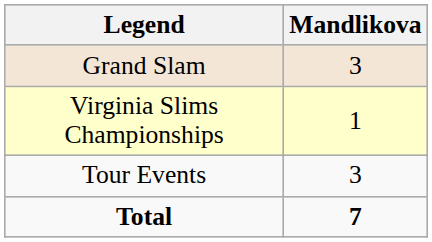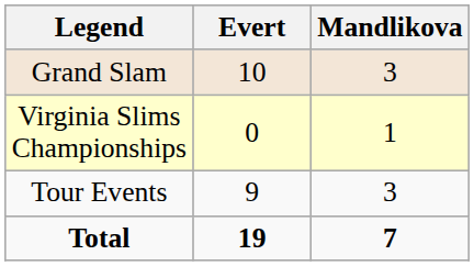 <table class=wikitable style="width:30%; vertical-align:top; text-align:center;">
 <tr bgcolor="#eeeeee">
 <th><strong>Legend</strong></th>
+<th width=82><strong>Evert</strong></th>
 <th><strong>Mandlikova</strong></th>
 </tr>
 <tr style="background:#f3e6d7;">
 <td>Grand Slam</td>
+<td>10</td>
 <td>3</td>
 </tr>
 <tr bgcolor="ffffcc">
 <td>Virginia Slims Championships</td>
+<td>0</td>
 <td>1</td>
 </tr>
 <tr>
 <td>Tour Events</td>
+<td>9</td>
 <td>3</td>
 </tr>
 <tr>
 <td><strong>Total</strong></td>
+<td><strong>19</strong></td>
 <td><strong>7</strong></td>
 </tr>
 </table>
